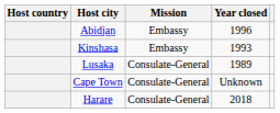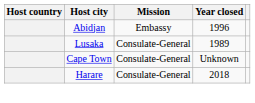 <table class="wikitable plainrowheaders" style="text-align:center;">
 <tr>
 <th scope="col">Host country</th>
 <th scope="col">Host city</th>
 <th scope="col">Mission</th>
 <th scope="col">Year closed</th>
 <th scope="col"></th>
 </tr>
 <tr>
 <th scope="row"></th>
 <td><a href='#'>Abidjan</a></td>
 <td>Embassy</td>
 <td>1996</td>
-<td></td>
-</tr>
-<tr>
-<th scope="row"></th>
-<td><a href='#'>Kinshasa</a></td>
-<td>Embassy</td>
-<td>1993</td>
 <td></td>
 </tr>
 <tr>
 <th scope="row"></th>
 <td><a href='#'>Lusaka</a></td>
 <td>Consulate-General</td>
 <td>1989</td>
 <td></td>
 </tr>
 <tr>
 <th scope="row"></th>
 <td><a href='#'>Cape Town</a></td>
 <td>Consulate-General</td>
 <td>Unknown</td>
 <td></td>
 </tr>
 <tr>
 <th scope="row"></th>
 <td><a href='#'>Harare</a></td>
 <td>Consulate-General</td>
 <td>2018</td>
 <td></td>
 </tr>
 </table>
